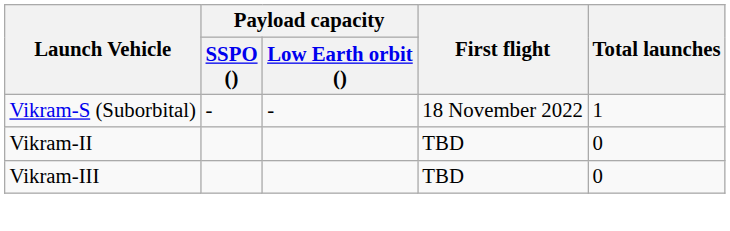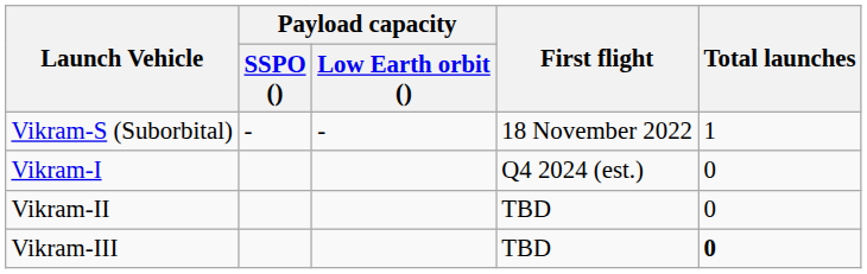 <table class="wikitable" width="auto">
 <tr>
 <th rowspan = "2">Launch Vehicle</th>
 <th colspan = "2">Payload capacity</th>
 <th rowspan = "2">First flight</th>
 <th rowspan = "2">Total launches</th>
 </tr>
 <tr>
 <th><a href='#'>SSPO</a><br>()</th>
 <th><a href='#'>Low Earth orbit</a><br>()</th>
 </tr>
 <tr>
 <td><a href='#'>Vikram-S</a> (Suborbital)</td>
 <td>-</td>
 <td>-</td>
 <td>18 November 2022</td>
 <td>1</td>
 </tr>
 <tr>
+<td><a href='#'>Vikram-I</a></td>
+<td></td>
+<td></td>
+<td>Q4 2024 (est.)</td>
+<td>0</td>
+</tr>
+<tr>
 <td>Vikram-II</td>
 <td></td>
 <td></td>
 <td>TBD</td>
 <td>0</td>
 </tr>
 <tr>
 <td>Vikram-III</td>
 <td></td>
 <td></td>
 <td>TBD</td>
-<td>0</td>
+<td><strong>0</strong></td>
 </tr>
 </table>
